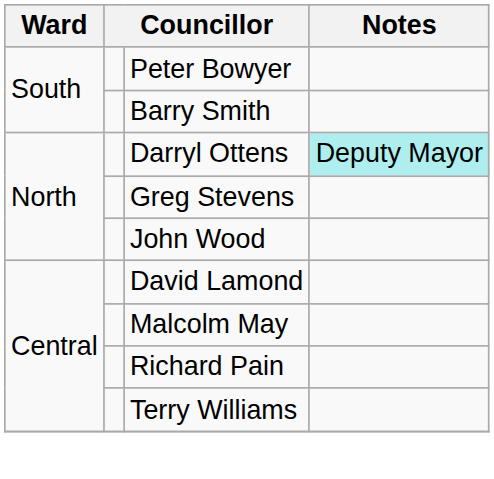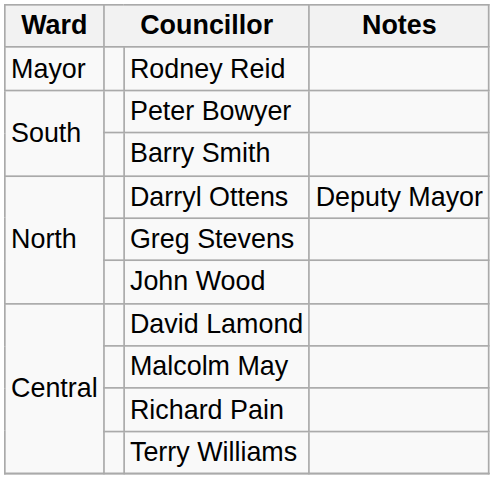 <table class="wikitable">
 <tr>
 <th>Ward</th>
 <th colspan="2">Councillor</th>
 <th>Notes</th>
+</tr>
+<tr>
+<td rowspan="1">Mayor </td>
+<td> </td>
+<td>Rodney Reid</td>
+<td></td>
 </tr>
 <tr>
 <td rowspan="2">South </td>
 <td> </td>
 <td>Peter Bowyer</td>
 <td></td>
 </tr>
 <tr>
 <td> </td>
 <td>Barry Smith</td>
 <td></td>
 </tr>
 <tr>
 <td rowspan="3">North </td>
 <td> </td>
 <td>Darryl Ottens</td>
-<td style="background: paleturquoise;">Deputy Mayor</td>
+<td>Deputy Mayor</td>
 </tr>
 <tr>
 <td> </td>
 <td>Greg Stevens</td>
 <td></td>
 </tr>
 <tr>
 <td> </td>
 <td>John Wood</td>
 <td></td>
 </tr>
 <tr>
 <td rowspan="4">Central </td>
 <td> </td>
 <td>David Lamond</td>
 <td></td>
 </tr>
 <tr>
 <td> </td>
 <td>Malcolm May</td>
 <td></td>
 </tr>
 <tr>
 <td> </td>
 <td>Richard Pain</td>
 <td></td>
 </tr>
 <tr>
 <td> </td>
 <td>Terry Williams</td>
 <td></td>
 </tr>
 <tr>
 </tr>
 </table>
